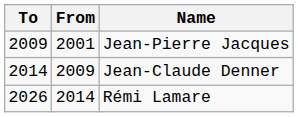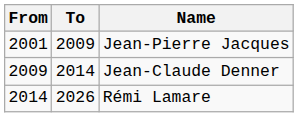 <table class="wikitable">
 <tr>
+<th>From</th>
 <th>To</th>
-<th>From</th>
 <th>Name</th>
 </tr>
 <tr>
+<td>2001</td>
 <td>2009</td>
-<td>2001</td>
 <td>Jean-Pierre Jacques</td>
 </tr>
 <tr>
+<td>2009</td>
 <td>2014</td>
-<td>2009</td>
 <td>Jean-Claude Denner</td>
 </tr>
 <tr>
+<td>2014</td>
 <td>2026</td>
-<td>2014</td>
 <td>Rémi Lamare</td>
 </tr>
 </table>
